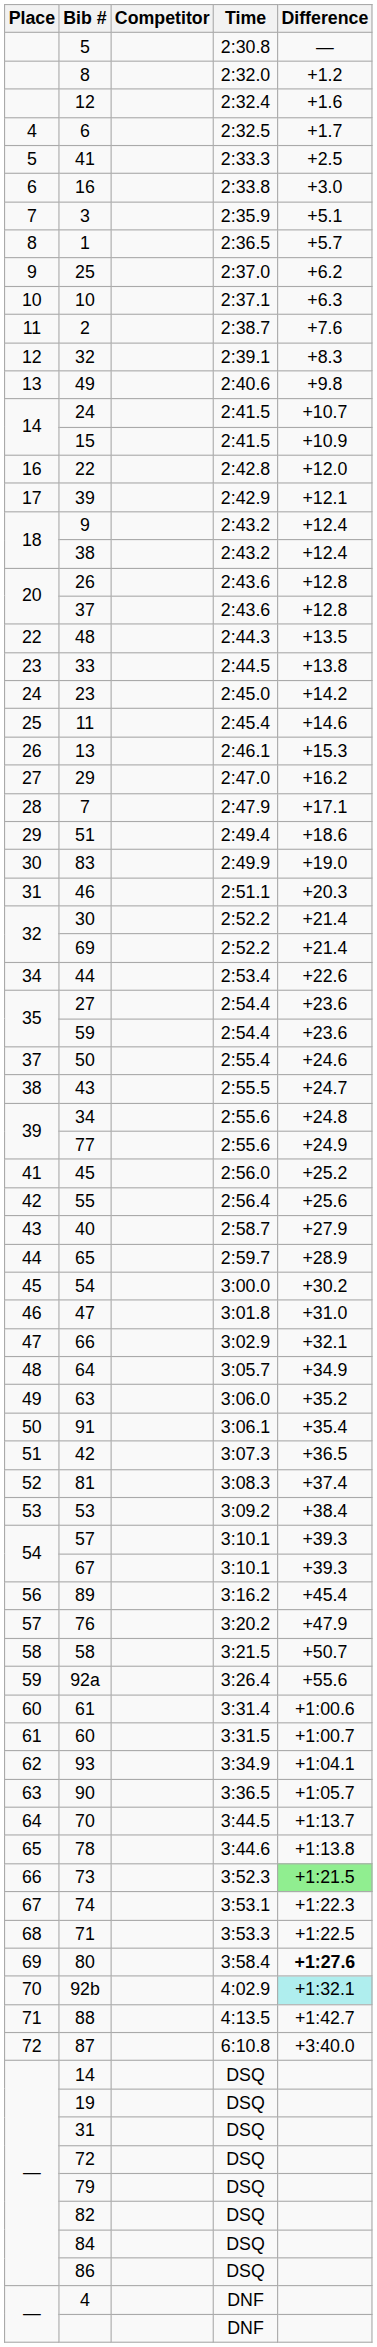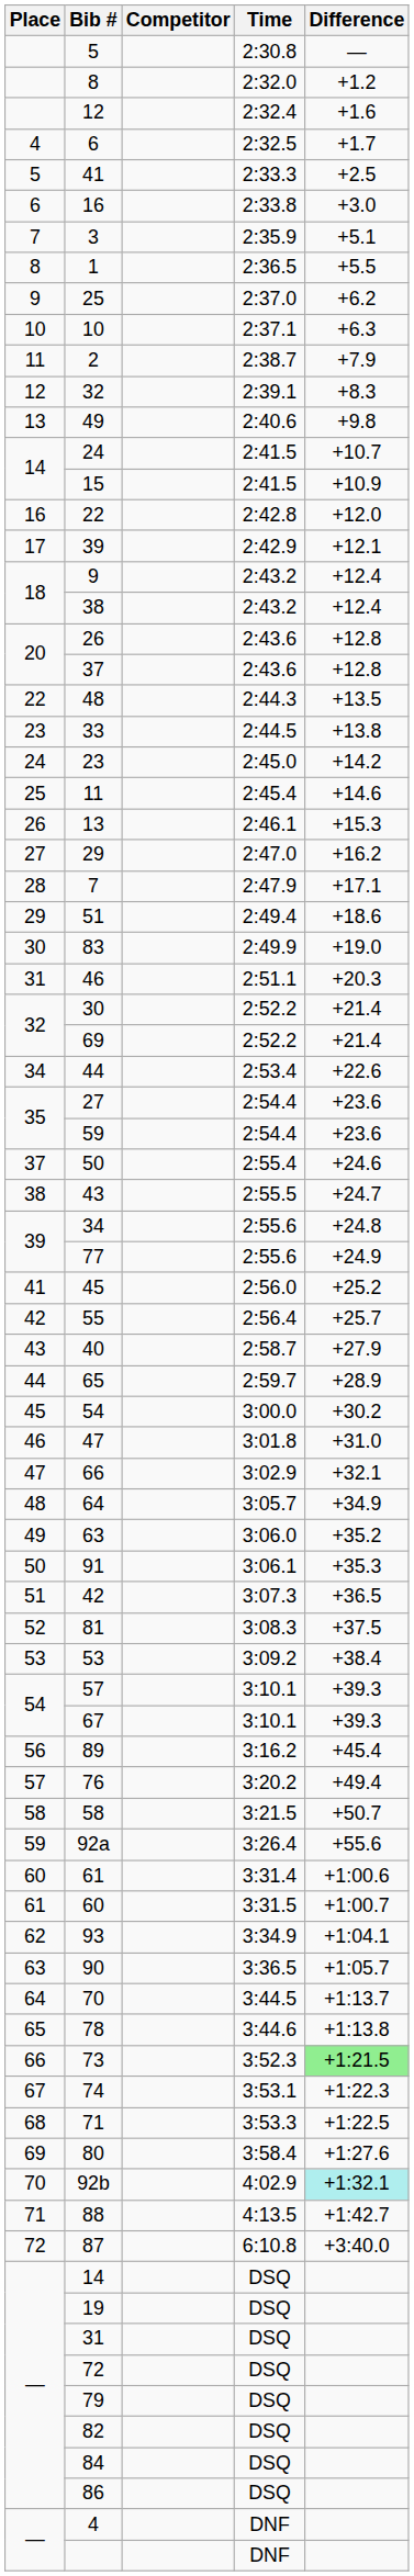 <table class="wikitable sortable" style="text-align:center">
 <tr>
 <th>Place</th>
 <th>Bib #</th>
 <th>Competitor</th>
 <th width=50>Time</th>
 <th>Difference</th>
 </tr>
 <tr>
 <td></td>
 <td>5</td>
 <td align=left></td>
 <td>2:30.8</td>
 <td>—</td>
 </tr>
 <tr>
 <td></td>
 <td>8</td>
 <td align=left></td>
 <td>2:32.0</td>
 <td>+1.2</td>
 </tr>
 <tr>
 <td></td>
 <td>12</td>
 <td align=left></td>
 <td>2:32.4</td>
 <td>+1.6</td>
 </tr>
 <tr>
 <td>4</td>
 <td>6</td>
 <td align=left></td>
 <td>2:32.5</td>
 <td>+1.7</td>
 </tr>
 <tr>
 <td>5</td>
 <td>41</td>
 <td align=left></td>
 <td>2:33.3</td>
 <td>+2.5</td>
 </tr>
 <tr>
 <td>6</td>
 <td>16</td>
 <td align=left></td>
 <td>2:33.8</td>
 <td>+3.0</td>
 </tr>
 <tr>
 <td>7</td>
 <td>3</td>
 <td align=left></td>
 <td>2:35.9</td>
 <td>+5.1</td>
 </tr>
 <tr>
 <td>8</td>
 <td>1</td>
 <td align=left></td>
 <td>2:36.5</td>
-<td>+5.7</td>
+<td>+5.5</td>
 </tr>
 <tr>
 <td>9</td>
 <td>25</td>
 <td align=left></td>
 <td>2:37.0</td>
 <td>+6.2</td>
 </tr>
 <tr>
 <td>10</td>
 <td>10</td>
 <td align=left></td>
 <td>2:37.1</td>
 <td>+6.3</td>
 </tr>
 <tr>
 <td>11</td>
 <td>2</td>
 <td align=left></td>
 <td>2:38.7</td>
-<td>+7.6</td>
+<td>+7.9</td>
 </tr>
 <tr>
 <td>12</td>
 <td>32</td>
 <td align=left></td>
 <td>2:39.1</td>
 <td>+8.3</td>
 </tr>
 <tr>
 <td>13</td>
 <td>49</td>
 <td align=left></td>
 <td>2:40.6</td>
 <td>+9.8</td>
 </tr>
 <tr>
 <td rowspan=2>14</td>
 <td>24</td>
 <td align=left></td>
 <td>2:41.5</td>
 <td>+10.7</td>
 </tr>
 <tr>
 <td>15</td>
 <td align=left></td>
 <td>2:41.5</td>
 <td>+10.9</td>
 </tr>
 <tr>
 <td>16</td>
 <td>22</td>
 <td align=left></td>
 <td>2:42.8</td>
 <td>+12.0</td>
 </tr>
 <tr>
 <td>17</td>
 <td>39</td>
 <td align=left></td>
 <td>2:42.9</td>
 <td>+12.1</td>
 </tr>
 <tr>
 <td rowspan=2>18</td>
 <td>9</td>
 <td align=left></td>
 <td>2:43.2</td>
 <td>+12.4</td>
 </tr>
 <tr>
 <td>38</td>
 <td align=left></td>
 <td>2:43.2</td>
 <td>+12.4</td>
 </tr>
 <tr>
 <td rowspan=2>20</td>
 <td>26</td>
 <td align=left></td>
 <td>2:43.6</td>
 <td>+12.8</td>
 </tr>
 <tr>
 <td>37</td>
 <td align=left></td>
 <td>2:43.6</td>
 <td>+12.8</td>
 </tr>
 <tr>
 <td>22</td>
 <td>48</td>
 <td align=left></td>
 <td>2:44.3</td>
 <td>+13.5</td>
 </tr>
 <tr>
 <td>23</td>
 <td>33</td>
 <td align=left></td>
 <td>2:44.5</td>
 <td>+13.8</td>
 </tr>
 <tr>
 <td>24</td>
 <td>23</td>
 <td align=left></td>
 <td>2:45.0</td>
 <td>+14.2</td>
 </tr>
 <tr>
 <td>25</td>
 <td>11</td>
 <td align=left></td>
 <td>2:45.4</td>
 <td>+14.6</td>
 </tr>
 <tr>
 <td>26</td>
 <td>13</td>
 <td align=left></td>
 <td>2:46.1</td>
 <td>+15.3</td>
 </tr>
 <tr>
 <td>27</td>
 <td>29</td>
 <td align=left></td>
 <td>2:47.0</td>
 <td>+16.2</td>
 </tr>
 <tr>
 <td>28</td>
 <td>7</td>
 <td align=left></td>
 <td>2:47.9</td>
 <td>+17.1</td>
 </tr>
 <tr>
 <td>29</td>
 <td>51</td>
 <td align=left></td>
 <td>2:49.4</td>
 <td>+18.6</td>
 </tr>
 <tr>
 <td>30</td>
 <td>83</td>
 <td align=left></td>
 <td>2:49.9</td>
 <td>+19.0</td>
 </tr>
 <tr>
 <td>31</td>
 <td>46</td>
 <td align=left></td>
 <td>2:51.1</td>
 <td>+20.3</td>
 </tr>
 <tr>
 <td rowspan=2>32</td>
 <td>30</td>
 <td align=left></td>
 <td>2:52.2</td>
 <td>+21.4</td>
 </tr>
 <tr>
 <td>69</td>
 <td align=left></td>
 <td>2:52.2</td>
 <td>+21.4</td>
 </tr>
 <tr>
 <td>34</td>
 <td>44</td>
 <td align=left></td>
 <td>2:53.4</td>
 <td>+22.6</td>
 </tr>
 <tr>
 <td rowspan=2>35</td>
 <td>27</td>
 <td align=left></td>
 <td>2:54.4</td>
 <td>+23.6</td>
 </tr>
 <tr>
 <td>59</td>
 <td align=left></td>
 <td>2:54.4</td>
 <td>+23.6</td>
 </tr>
 <tr>
 <td>37</td>
 <td>50</td>
 <td align=left></td>
 <td>2:55.4</td>
 <td>+24.6</td>
 </tr>
 <tr>
 <td>38</td>
 <td>43</td>
 <td align=left></td>
 <td>2:55.5</td>
 <td>+24.7</td>
 </tr>
 <tr>
 <td rowspan=2>39</td>
 <td>34</td>
 <td align=left></td>
 <td>2:55.6</td>
 <td>+24.8</td>
 </tr>
 <tr>
 <td>77</td>
 <td align=left></td>
 <td>2:55.6</td>
 <td>+24.9</td>
 </tr>
 <tr>
 <td>41</td>
 <td>45</td>
 <td align=left></td>
 <td>2:56.0</td>
 <td>+25.2</td>
 </tr>
 <tr>
 <td>42</td>
 <td>55</td>
 <td align=left></td>
 <td>2:56.4</td>
-<td>+25.6</td>
+<td>+25.7</td>
 </tr>
 <tr>
 <td>43</td>
 <td>40</td>
 <td align=left></td>
 <td>2:58.7</td>
 <td>+27.9</td>
 </tr>
 <tr>
 <td>44</td>
 <td>65</td>
 <td align=left></td>
 <td>2:59.7</td>
 <td>+28.9</td>
 </tr>
 <tr>
 <td>45</td>
 <td>54</td>
 <td align=left></td>
 <td>3:00.0</td>
 <td>+30.2</td>
 </tr>
 <tr>
 <td>46</td>
 <td>47</td>
 <td align=left></td>
 <td>3:01.8</td>
 <td>+31.0</td>
 </tr>
 <tr>
 <td>47</td>
 <td>66</td>
 <td align=left></td>
 <td>3:02.9</td>
 <td>+32.1</td>
 </tr>
 <tr>
 <td>48</td>
 <td>64</td>
 <td align=left></td>
 <td>3:05.7</td>
 <td>+34.9</td>
 </tr>
 <tr>
 <td>49</td>
 <td>63</td>
 <td align=left></td>
 <td>3:06.0</td>
 <td>+35.2</td>
 </tr>
 <tr>
 <td>50</td>
 <td>91</td>
 <td align=left></td>
 <td>3:06.1</td>
-<td>+35.4</td>
+<td>+35.3</td>
 </tr>
 <tr>
 <td>51</td>
 <td>42</td>
 <td align=left></td>
 <td>3:07.3</td>
 <td>+36.5</td>
 </tr>
 <tr>
 <td>52</td>
 <td>81</td>
 <td align=left></td>
 <td>3:08.3</td>
-<td>+37.4</td>
+<td>+37.5</td>
 </tr>
 <tr>
 <td>53</td>
 <td>53</td>
 <td align=left></td>
 <td>3:09.2</td>
 <td>+38.4</td>
 </tr>
 <tr>
 <td rowspan=2>54</td>
 <td>57</td>
 <td align=left></td>
 <td>3:10.1</td>
 <td>+39.3</td>
 </tr>
 <tr>
 <td>67</td>
 <td align=left></td>
 <td>3:10.1</td>
 <td>+39.3</td>
 </tr>
 <tr>
 <td>56</td>
 <td>89</td>
 <td align=left></td>
 <td>3:16.2</td>
 <td>+45.4</td>
 </tr>
 <tr>
 <td>57</td>
 <td>76</td>
 <td align=left></td>
 <td>3:20.2</td>
-<td>+47.9</td>
+<td>+49.4</td>
 </tr>
 <tr>
 <td>58</td>
 <td>58</td>
 <td align=left></td>
 <td>3:21.5</td>
 <td>+50.7</td>
 </tr>
 <tr>
 <td>59</td>
 <td>92a</td>
 <td align=left></td>
 <td>3:26.4</td>
 <td>+55.6</td>
 </tr>
 <tr>
 <td>60</td>
 <td>61</td>
 <td align=left></td>
 <td>3:31.4</td>
 <td>+1:00.6</td>
 </tr>
 <tr>
 <td>61</td>
 <td>60</td>
 <td align=left></td>
 <td>3:31.5</td>
 <td>+1:00.7</td>
 </tr>
 <tr>
 <td>62</td>
 <td>93</td>
 <td align=left></td>
 <td>3:34.9</td>
 <td>+1:04.1</td>
 </tr>
 <tr>
 <td>63</td>
 <td>90</td>
 <td align=left></td>
 <td>3:36.5</td>
 <td>+1:05.7</td>
 </tr>
 <tr>
 <td>64</td>
 <td>70</td>
 <td align=left></td>
 <td>3:44.5</td>
 <td>+1:13.7</td>
 </tr>
 <tr>
 <td>65</td>
 <td>78</td>
 <td align=left></td>
 <td>3:44.6</td>
 <td>+1:13.8</td>
 </tr>
 <tr>
 <td>66</td>
 <td>73</td>
 <td align=left></td>
 <td>3:52.3</td>
 <td style="background: lightgreen;">+1:21.5</td>
 </tr>
 <tr>
 <td>67</td>
 <td>74</td>
 <td align=left></td>
 <td>3:53.1</td>
 <td>+1:22.3</td>
 </tr>
 <tr>
 <td>68</td>
 <td>71</td>
 <td align=left></td>
 <td>3:53.3</td>
 <td>+1:22.5</td>
 </tr>
 <tr>
 <td>69</td>
 <td>80</td>
 <td align=left></td>
 <td>3:58.4</td>
-<td><strong>+1:27.6</strong></td>
+<td>+1:27.6</td>
 </tr>
 <tr>
 <td>70</td>
 <td>92b</td>
 <td align=left></td>
 <td>4:02.9</td>
 <td style="background: paleturquoise;">+1:32.1</td>
 </tr>
 <tr>
 <td>71</td>
 <td>88</td>
 <td align=left></td>
 <td>4:13.5</td>
 <td>+1:42.7</td>
 </tr>
 <tr>
 <td>72</td>
 <td>87</td>
 <td align=left></td>
 <td>6:10.8</td>
 <td>+3:40.0</td>
 </tr>
 <tr>
 <td rowspan=8>—</td>
 <td>14</td>
 <td align=left></td>
 <td>DSQ</td>
 <td></td>
 </tr>
 <tr>
 <td>19</td>
 <td align=left></td>
 <td>DSQ</td>
 <td></td>
 </tr>
 <tr>
 <td>31</td>
 <td align=left></td>
 <td>DSQ</td>
 <td></td>
 </tr>
 <tr>
 <td>72</td>
 <td align=left></td>
 <td>DSQ</td>
 <td></td>
 </tr>
 <tr>
 <td>79</td>
 <td align=left></td>
 <td>DSQ</td>
 <td></td>
 </tr>
 <tr>
 <td>82</td>
 <td align=left></td>
 <td>DSQ</td>
 <td></td>
 </tr>
 <tr>
 <td>84</td>
 <td align=left></td>
 <td>DSQ</td>
 <td></td>
 </tr>
 <tr>
 <td>86</td>
 <td align=left></td>
 <td>DSQ</td>
 <td></td>
 </tr>
 <tr>
 <td rowspan=2>—</td>
 <td>4</td>
 <td align=left></td>
 <td>DNF</td>
 <td></td>
 </tr>
 <tr>
 <td></td>
 <td align=left></td>
 <td>DNF</td>
 <td></td>
 </tr>
 </table>
